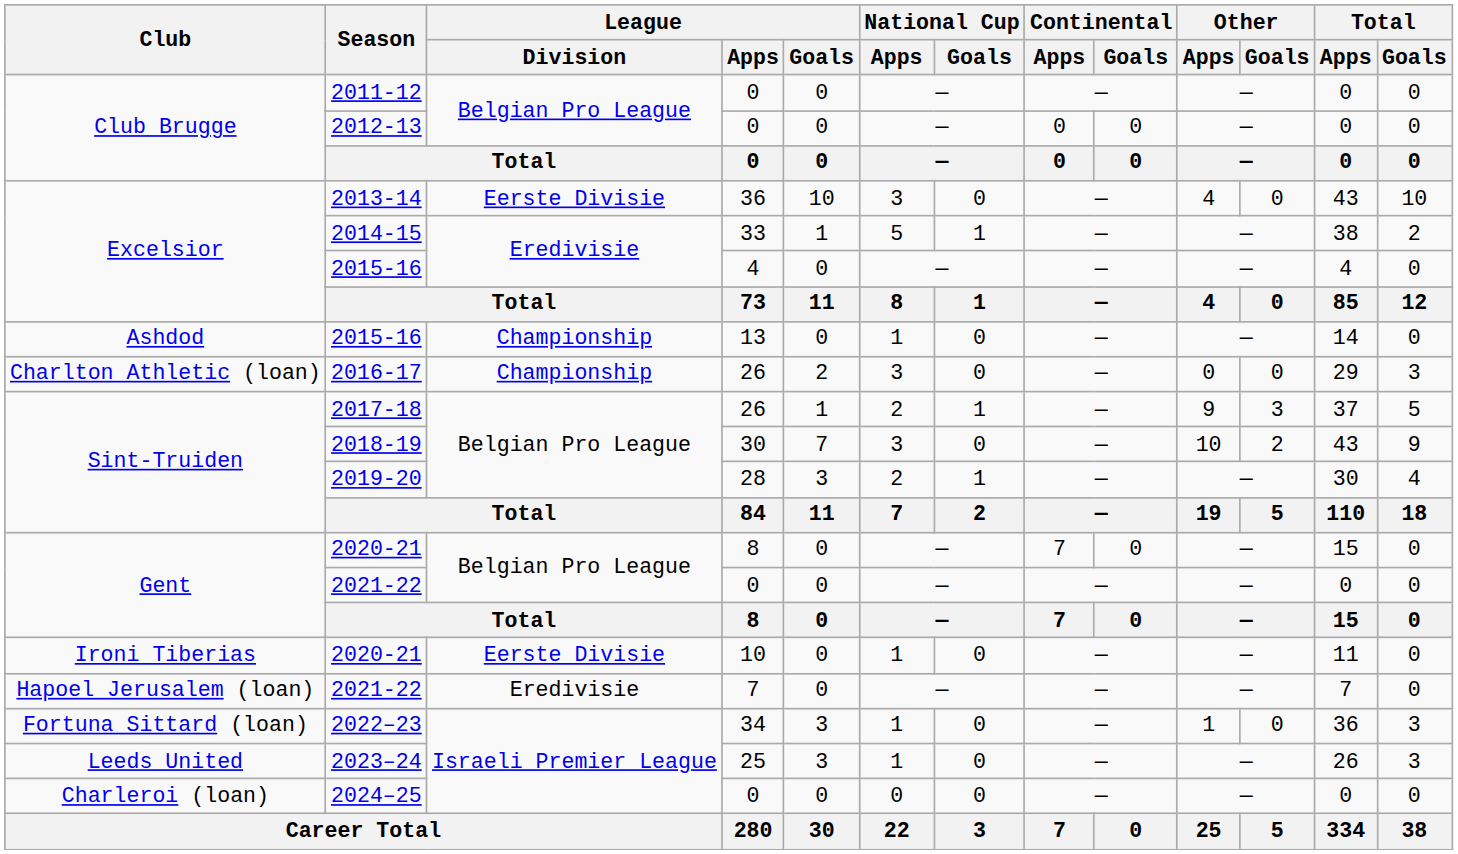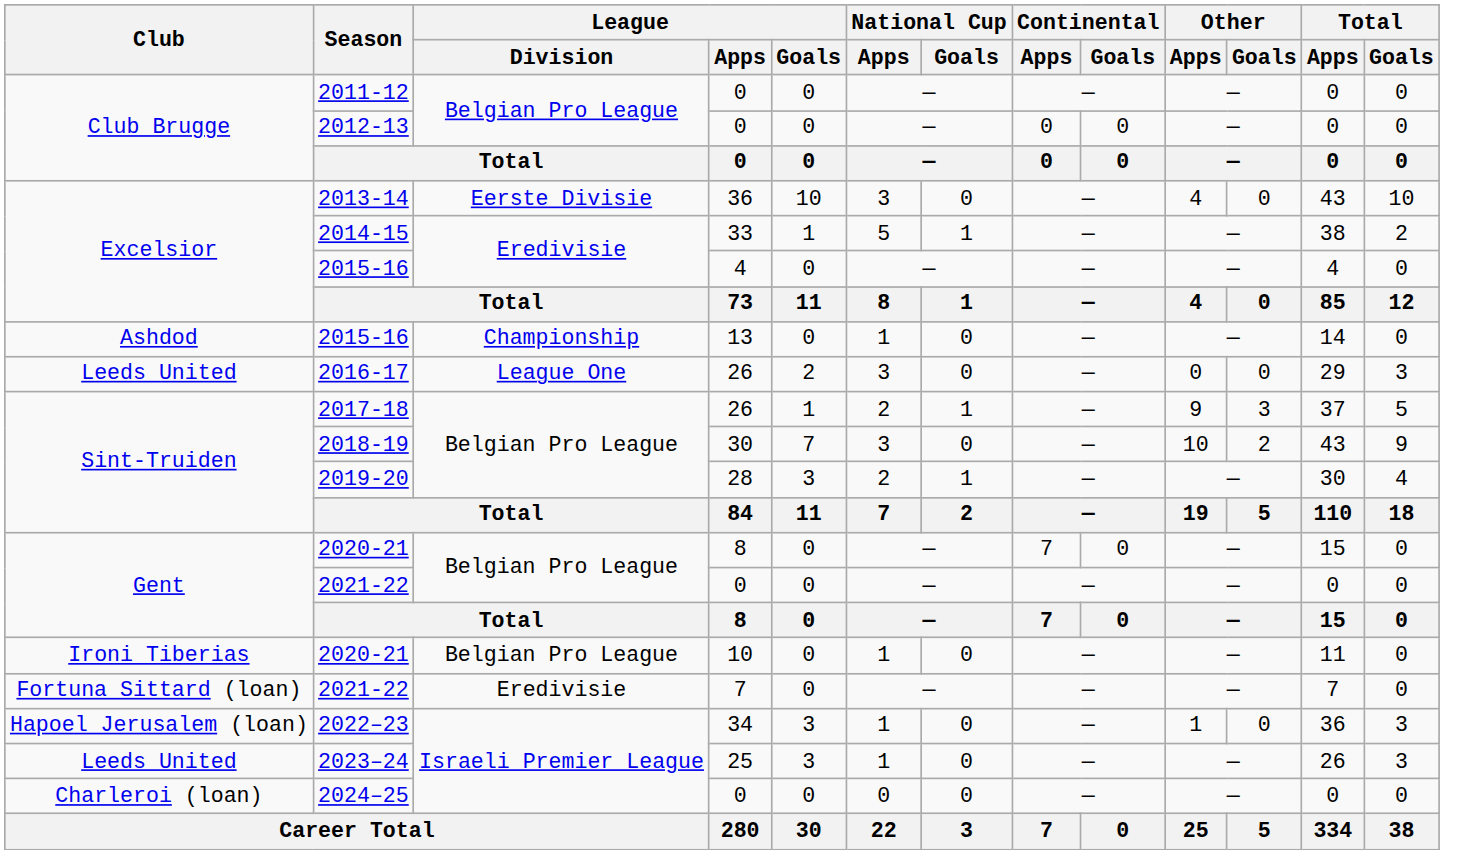 <table class="wikitable" border="1" style="text-align: center;">
 <tr>
 <th rowspan="2">Club</th>
 <th rowspan="2">Season</th>
 <th colspan="3">League</th>
 <th colspan="2">National Cup</th>
 <th colspan="2">Continental</th>
 <th colspan="2">Other</th>
 <th colspan="2">Total</th>
 </tr>
 <tr>
 <th>Division</th>
 <th>Apps</th>
 <th>Goals</th>
 <th>Apps</th>
 <th>Goals</th>
 <th>Apps</th>
 <th>Goals</th>
 <th>Apps</th>
 <th>Goals</th>
 <th>Apps</th>
 <th>Goals</th>
 </tr>
 <tr>
 <td rowspan="3"><a href='#'>Club Brugge</a></td>
 <td><a href='#'>2011-12</a></td>
 <td rowspan="2"><a href='#'>Belgian Pro League</a></td>
 <td>0</td>
 <td>0</td>
 <td colspan="2">—</td>
 <td colspan="2">—</td>
 <td colspan="2">—</td>
 <td>0</td>
 <td>0</td>
 </tr>
 <tr>
 <td><a href='#'>2012-13</a></td>
 <td>0</td>
 <td>0</td>
 <td colspan="2">—</td>
 <td>0</td>
 <td>0</td>
 <td colspan="2">—</td>
 <td>0</td>
 <td>0</td>
 </tr>
 <tr>
 <th colspan="2">Total</th>
 <th>0</th>
 <th>0</th>
 <th colspan="2">—</th>
 <th>0</th>
 <th>0</th>
 <th colspan="2">—</th>
 <th>0</th>
 <th>0</th>
 </tr>
 <tr>
 <td rowspan="4"><a href='#'>Excelsior</a></td>
 <td><a href='#'>2013-14</a></td>
 <td><a href='#'>Eerste Divisie</a></td>
 <td>36</td>
 <td>10</td>
 <td>3</td>
 <td>0</td>
 <td colspan="2">—</td>
 <td>4</td>
 <td>0</td>
 <td>43</td>
 <td>10</td>
 </tr>
 <tr>
 <td><a href='#'>2014-15</a></td>
 <td rowspan="2"><a href='#'>Eredivisie</a></td>
 <td>33</td>
 <td>1</td>
 <td>5</td>
 <td>1</td>
 <td colspan="2">—</td>
 <td colspan="2">—</td>
 <td>38</td>
 <td>2</td>
 </tr>
 <tr>
 <td><a href='#'>2015-16</a></td>
 <td>4</td>
 <td>0</td>
 <td colspan="2">—</td>
 <td colspan="2">—</td>
 <td colspan="2">—</td>
 <td>4</td>
 <td>0</td>
 </tr>
 <tr>
 <th colspan="2">Total</th>
 <th>73</th>
 <th>11</th>
 <th>8</th>
 <th>1</th>
 <th colspan="2">—</th>
 <th>4</th>
 <th>0</th>
 <th>85</th>
 <th>12</th>
 </tr>
 <tr>
 <td><a href='#'>Ashdod</a></td>
 <td><a href='#'>2015-16</a></td>
 <td><a href='#'>Championship</a></td>
 <td>13</td>
 <td>0</td>
 <td>1</td>
 <td>0</td>
 <td colspan="2">—</td>
 <td colspan="2">—</td>
 <td>14</td>
 <td>0</td>
 </tr>
 <tr>
-<td><a href='#'>Charlton Athletic</a> (loan)</td>
+<td><a href='#'>Leeds United</a></td>
 <td><a href='#'>2016-17</a></td>
-<td><a href='#'>Championship</a></td>
+<td><a href='#'>League One</a></td>
 <td>26</td>
 <td>2</td>
 <td>3</td>
 <td>0</td>
 <td colspan="2">—</td>
 <td>0</td>
 <td>0</td>
 <td>29</td>
 <td>3</td>
 </tr>
 <tr>
 <td rowspan="4"><a href='#'>Sint-Truiden</a></td>
 <td><a href='#'>2017-18</a></td>
 <td rowspan="3">Belgian Pro League</td>
 <td>26</td>
 <td>1</td>
 <td>2</td>
 <td>1</td>
 <td colspan="2">—</td>
 <td>9</td>
 <td>3</td>
 <td>37</td>
 <td>5</td>
 </tr>
 <tr>
 <td><a href='#'>2018-19</a></td>
 <td>30</td>
 <td>7</td>
 <td>3</td>
 <td>0</td>
 <td colspan="2">—</td>
 <td>10</td>
 <td>2</td>
 <td>43</td>
 <td>9</td>
 </tr>
 <tr>
 <td><a href='#'>2019-20</a></td>
 <td>28</td>
 <td>3</td>
 <td>2</td>
 <td>1</td>
 <td colspan="2">—</td>
 <td colspan="2">—</td>
 <td>30</td>
 <td>4</td>
 </tr>
 <tr>
 <th colspan="2">Total</th>
 <th>84</th>
 <th>11</th>
 <th>7</th>
 <th>2</th>
 <th colspan="2">—</th>
 <th>19</th>
 <th>5</th>
 <th>110</th>
 <th>18</th>
 </tr>
 <tr>
 <td rowspan="3"><a href='#'>Gent</a></td>
 <td><a href='#'>2020-21</a></td>
 <td rowspan="2">Belgian Pro League</td>
 <td>8</td>
 <td>0</td>
 <td colspan="2">—</td>
 <td>7</td>
 <td>0</td>
 <td colspan="2">—</td>
 <td>15</td>
 <td>0</td>
 </tr>
 <tr>
 <td><a href='#'>2021-22</a></td>
 <td>0</td>
 <td>0</td>
 <td colspan="2">—</td>
 <td colspan="2">—</td>
 <td colspan="2">—</td>
 <td>0</td>
 <td>0</td>
 </tr>
 <tr>
 <th colspan="2">Total</th>
 <th>8</th>
 <th>0</th>
 <th colspan="2">—</th>
 <th>7</th>
 <th>0</th>
 <th colspan="2">—</th>
 <th>15</th>
 <th>0</th>
 </tr>
 <tr>
 <td><a href='#'>Ironi Tiberias</a></td>
 <td><a href='#'>2020-21</a></td>
-<td><a href='#'>Eerste Divisie</a></td>
+<td>Belgian Pro League</td>
 <td>10</td>
 <td>0</td>
 <td>1</td>
 <td>0</td>
 <td colspan="2">—</td>
 <td colspan="2">—</td>
 <td>11</td>
 <td>0</td>
 </tr>
 <tr>
-<td><a href='#'>Hapoel Jerusalem</a> (loan)</td>
+<td><a href='#'>Fortuna Sittard</a> (loan)</td>
 <td><a href='#'>2021-22</a></td>
 <td>Eredivisie</td>
 <td>7</td>
 <td>0</td>
 <td colspan="2">—</td>
 <td colspan="2">—</td>
 <td colspan="2">—</td>
 <td>7</td>
 <td>0</td>
 </tr>
 <tr>
-<td><a href='#'>Fortuna Sittard</a> (loan)</td>
+<td><a href='#'>Hapoel Jerusalem</a> (loan)</td>
 <td><a href='#'>2022–23</a></td>
 <td rowspan="3"><a href='#'>Israeli Premier League</a></td>
 <td>34</td>
 <td>3</td>
 <td>1</td>
 <td>0</td>
 <td colspan="2">—</td>
 <td>1</td>
 <td>0</td>
 <td>36</td>
 <td>3</td>
 </tr>
 <tr>
 <td><a href='#'>Leeds United</a></td>
 <td><a href='#'>2023–24</a></td>
 <td>25</td>
 <td>3</td>
 <td>1</td>
 <td>0</td>
 <td colspan="2">—</td>
 <td colspan="2">—</td>
 <td>26</td>
 <td>3</td>
 </tr>
 <tr>
 <td><a href='#'>Charleroi</a> (loan)</td>
 <td><a href='#'>2024–25</a></td>
 <td>0</td>
 <td>0</td>
 <td>0</td>
 <td>0</td>
 <td colspan="2">—</td>
 <td colspan="2">—</td>
 <td>0</td>
 <td>0</td>
 </tr>
 <tr>
 <th colspan="3">Career Total</th>
 <th>280</th>
 <th>30</th>
 <th>22</th>
 <th>3</th>
 <th>7</th>
 <th>0</th>
 <th>25</th>
 <th>5</th>
 <th>334</th>
 <th>38</th>
 </tr>
 </table>
